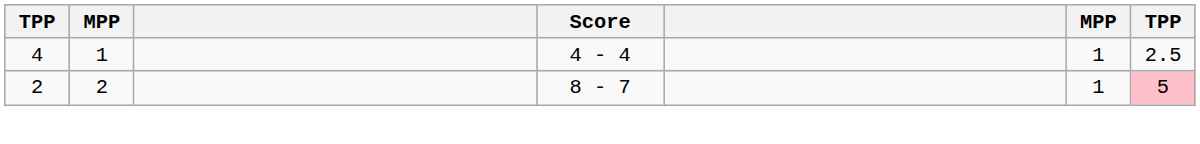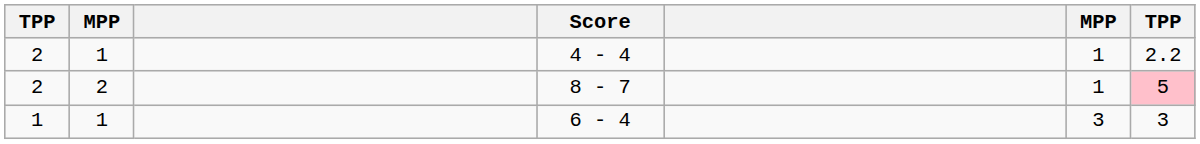 <table class="wikitable" style="text-align: center;" |>
 <tr>
 <th width="35">TPP</th>
 <th width="35">MPP</th>
 <th width="250"></th>
 <th width="75">Score</th>
 <th width="250"></th>
 <th width="35">MPP</th>
 <th width="35">TPP</th>
 </tr>
 <tr>
-<td>4</td>
+<td>2</td>
 <td>1</td>
 <td style="text-align:left;"></td>
 <td>4 - 4</td>
 <td style="text-align:left;"><strong></strong></td>
 <td>1</td>
-<td>2.5</td>
+<td>2.2</td>
 </tr>
 <tr>
 <td>2</td>
 <td>2</td>
 <td style="text-align:left;"><strong></strong></td>
 <td>8 - 7</td>
 <td style="text-align:left;"></td>
 <td>1</td>
 <td bgcolor=pink>5</td>
 </tr>
+<tr>
+<td>1</td>
+<td>1</td>
+<td style="text-align:left;"><strong></strong></td>
+<td>6 - 4</td>
+<td style="text-align:left;"></td>
+<td>3</td>
+<td>3</td>
+</tr>
 </table>
